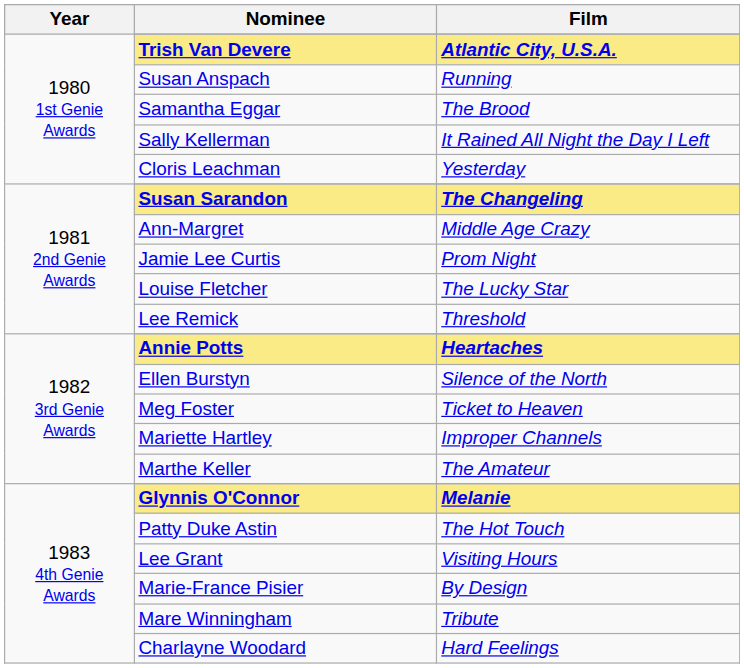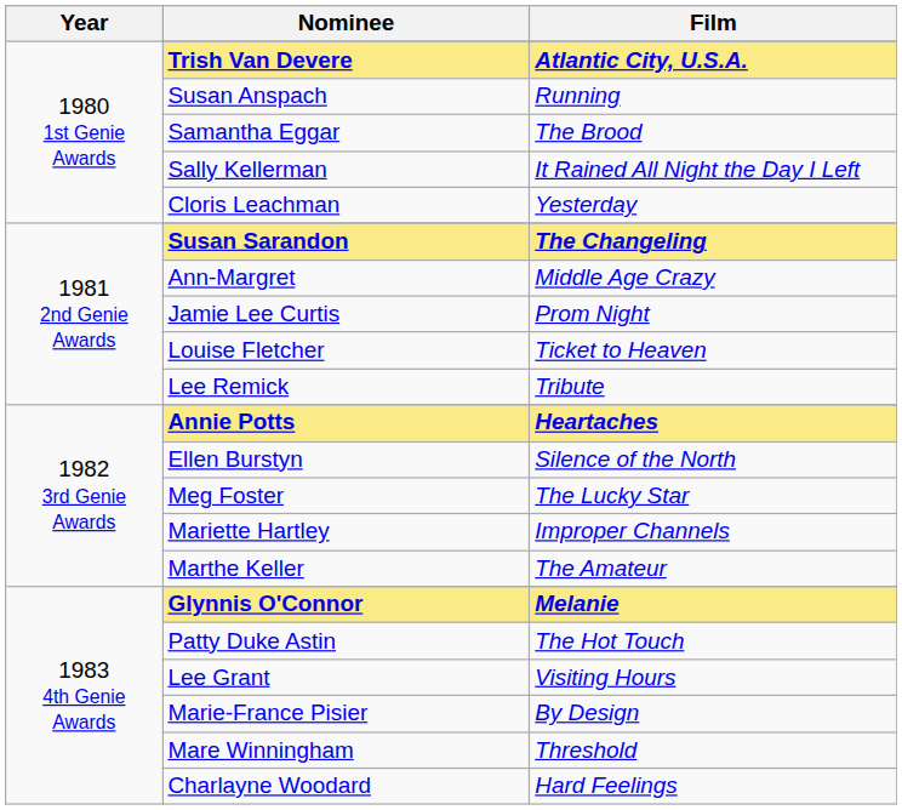 <table class="wikitable" style="width:100%;">
 <tr style="background:#bebebe;">
 <th style="width:8%;">Year</th>
 <th style="width:19%;">Nominee</th>
 <th style="width:19%;">Film</th>
 </tr>
 <tr>
 <td rowspan="6" align="center">1980 <br> <small><a href='#'>1st Genie Awards</a></small></td>
 </tr>
 <tr style="background:#FAEB86;">
 <td><strong><a href='#'>Trish Van Devere</a></strong></td>
 <td><strong><em><a href='#'>Atlantic City, U.S.A.</a></em></strong></td>
 </tr>
 <tr>
 <td><a href='#'>Susan Anspach</a></td>
 <td><em><a href='#'>Running</a></em></td>
 </tr>
 <tr>
 <td><a href='#'>Samantha Eggar</a></td>
 <td><em><a href='#'>The Brood</a></em></td>
 </tr>
 <tr>
 <td><a href='#'>Sally Kellerman</a></td>
 <td><em><a href='#'>It Rained All Night the Day I Left</a></em></td>
 </tr>
 <tr>
 <td><a href='#'>Cloris Leachman</a></td>
 <td><em><a href='#'>Yesterday</a></em></td>
 </tr>
 <tr>
 <td rowspan="6" align="center">1981 <br> <small><a href='#'>2nd Genie Awards</a></small></td>
 </tr>
 <tr style="background:#FAEB86;">
 <td><strong><a href='#'>Susan Sarandon</a></strong></td>
 <td><strong><em><a href='#'>The Changeling</a></em></strong></td>
 </tr>
 <tr>
 <td><a href='#'>Ann-Margret</a></td>
 <td><em><a href='#'>Middle Age Crazy</a></em></td>
 </tr>
 <tr>
 <td><a href='#'>Jamie Lee Curtis</a></td>
 <td><em><a href='#'>Prom Night</a></em></td>
 </tr>
 <tr>
 <td><a href='#'>Louise Fletcher</a></td>
-<td><em><a href='#'>The Lucky Star</a></em></td>
+<td><em><a href='#'>Ticket to Heaven</a></em></td>
 </tr>
 <tr>
 <td><a href='#'>Lee Remick</a></td>
-<td><em><a href='#'>Threshold</a></em></td>
+<td><em><a href='#'>Tribute</a></em></td>
 </tr>
 <tr>
 <td rowspan="6" align="center">1982 <br> <small><a href='#'>3rd Genie Awards</a></small></td>
 </tr>
 <tr style="background:#FAEB86;">
 <td><strong><a href='#'>Annie Potts</a></strong></td>
 <td><strong><em><a href='#'>Heartaches</a></em></strong></td>
 </tr>
 <tr>
 <td><a href='#'>Ellen Burstyn</a></td>
 <td><em><a href='#'>Silence of the North</a></em></td>
 </tr>
 <tr>
 <td><a href='#'>Meg Foster</a></td>
-<td><em><a href='#'>Ticket to Heaven</a></em></td>
+<td><em><a href='#'>The Lucky Star</a></em></td>
 </tr>
 <tr>
 <td><a href='#'>Mariette Hartley</a></td>
 <td><em><a href='#'>Improper Channels</a></em></td>
 </tr>
 <tr>
 <td><a href='#'>Marthe Keller</a></td>
 <td><em><a href='#'>The Amateur</a></em></td>
 </tr>
 <tr>
 <td rowspan="7" align="center">1983 <br> <small><a href='#'>4th Genie Awards</a></small></td>
 </tr>
 <tr style="background:#FAEB86;">
 <td><strong><a href='#'>Glynnis O'Connor</a></strong></td>
 <td><strong><em><a href='#'>Melanie</a></em></strong></td>
 </tr>
 <tr>
 <td><a href='#'>Patty Duke Astin</a></td>
 <td><em><a href='#'>The Hot Touch</a></em></td>
 </tr>
 <tr>
 <td><a href='#'>Lee Grant</a></td>
 <td><em><a href='#'>Visiting Hours</a></em></td>
 </tr>
 <tr>
 <td><a href='#'>Marie-France Pisier</a></td>
 <td><em><a href='#'>By Design</a></em></td>
 </tr>
 <tr>
 <td><a href='#'>Mare Winningham</a></td>
-<td><em><a href='#'>Tribute</a></em></td>
+<td><em><a href='#'>Threshold</a></em></td>
 </tr>
 <tr>
 <td><a href='#'>Charlayne Woodard</a></td>
 <td><em><a href='#'>Hard Feelings</a></em></td>
 </tr>
 </table>
